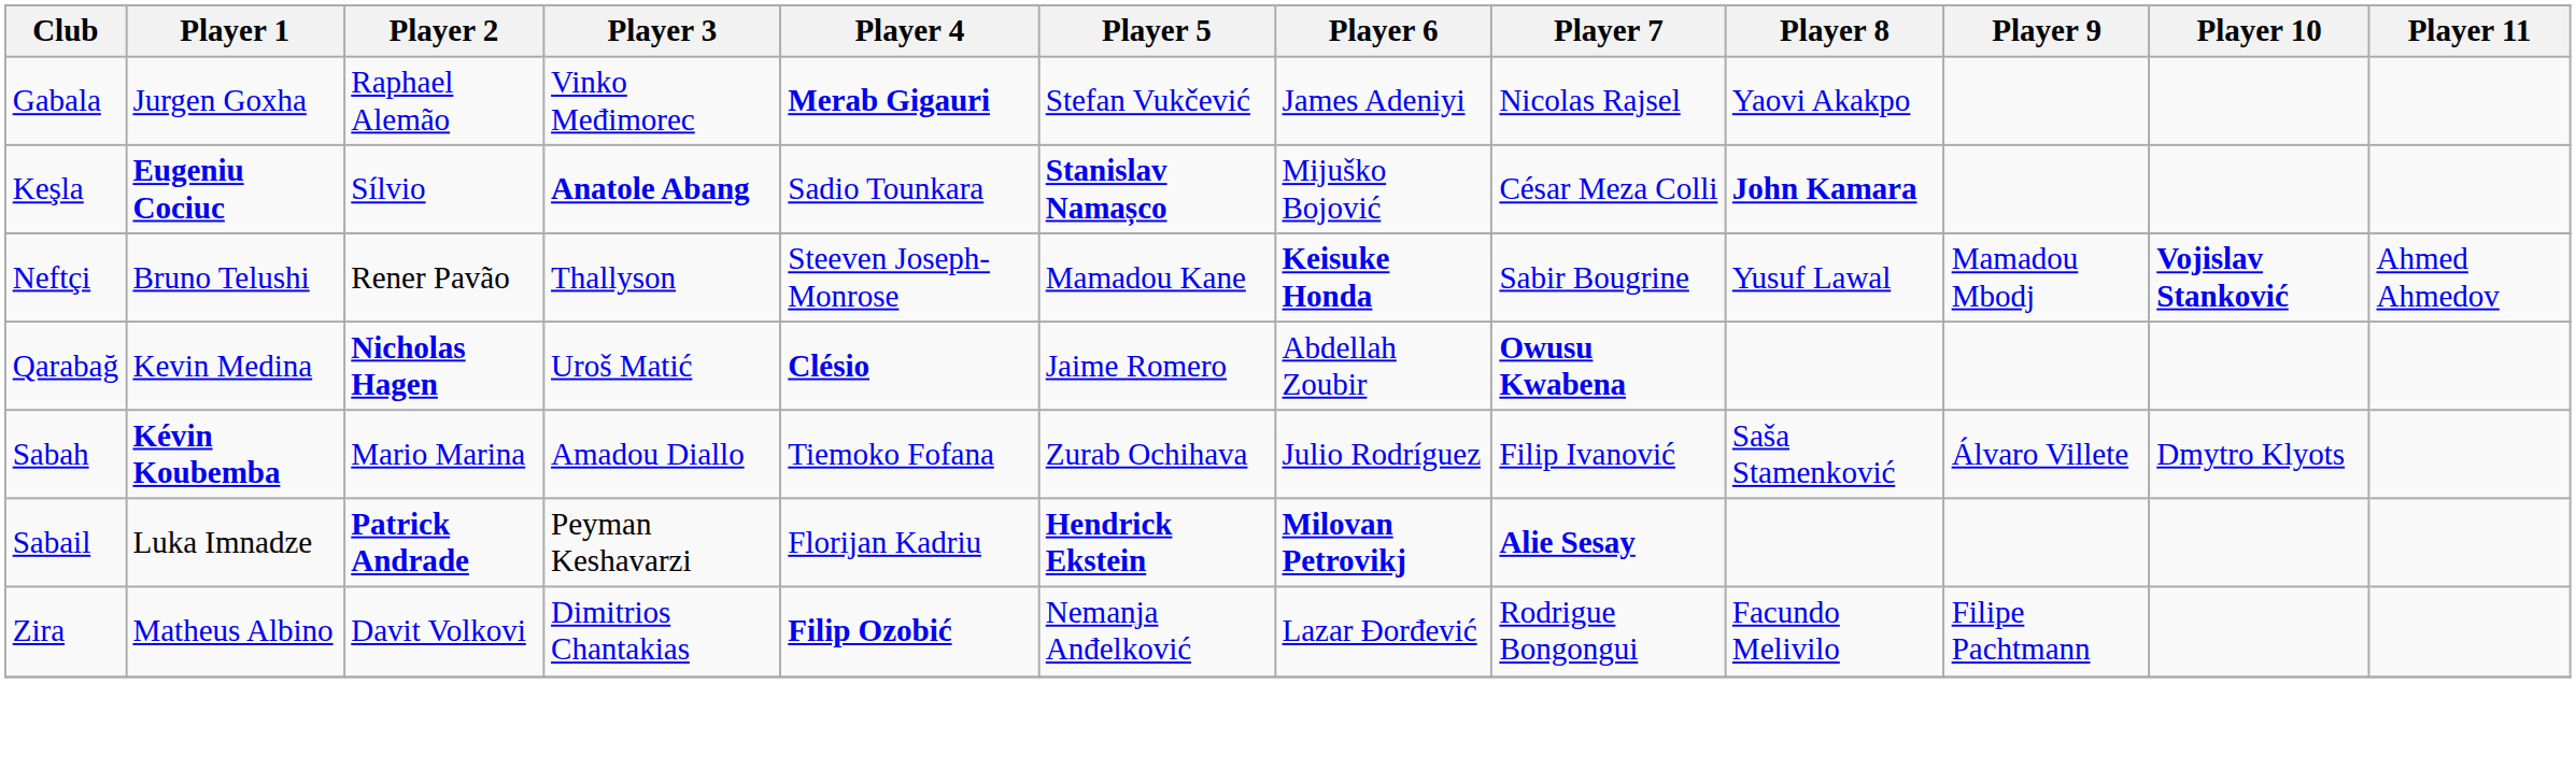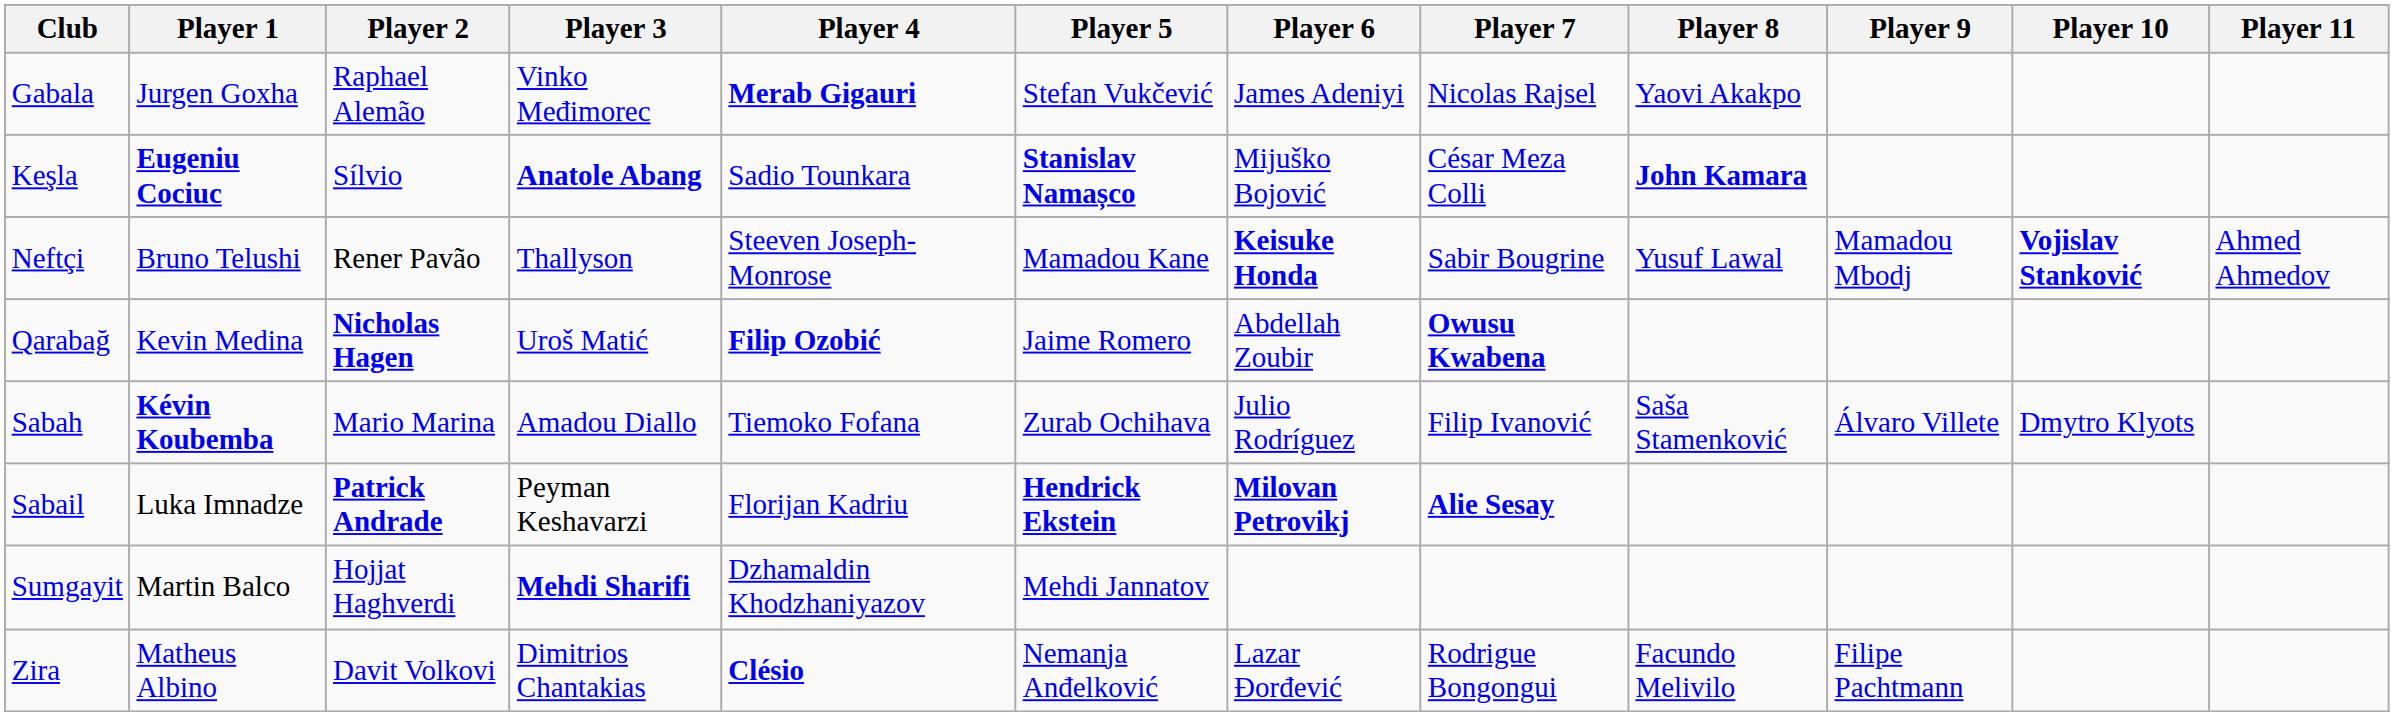 <table class="wikitable" style="font-size:95%;">
 <tr>
 <th>Club</th>
 <th>Player 1</th>
 <th>Player 2</th>
 <th>Player 3</th>
 <th>Player 4</th>
 <th>Player 5</th>
 <th>Player 6</th>
 <th>Player 7</th>
 <th>Player 8</th>
 <th>Player 9</th>
 <th>Player 10</th>
 <th>Player 11</th>
 </tr>
 <tr>
 <td><a href='#'>Gabala</a></td>
 <td> <a href='#'>Jurgen Goxha</a></td>
 <td> <a href='#'>Raphael Alemão</a></td>
 <td> <a href='#'>Vinko Međimorec</a></td>
 <td> <strong><a href='#'>Merab Gigauri</a></strong></td>
 <td> <a href='#'>Stefan Vukčević</a></td>
 <td> <a href='#'>James Adeniyi</a></td>
 <td> <a href='#'>Nicolas Rajsel</a></td>
 <td> <a href='#'>Yaovi Akakpo</a></td>
 <td></td>
 <td></td>
 <td></td>
 </tr>
 <tr>
 <td><a href='#'>Keşla</a></td>
 <td> <strong><a href='#'>Eugeniu Cociuc</a></strong></td>
 <td> <a href='#'>Sílvio</a></td>
 <td> <strong><a href='#'>Anatole Abang</a></strong></td>
 <td> <a href='#'>Sadio Tounkara</a></td>
 <td> <strong><a href='#'>Stanislav Namașco</a></strong></td>
 <td> <a href='#'>Mijuško Bojović</a></td>
 <td> <a href='#'>César Meza Colli</a></td>
 <td> <strong><a href='#'>John Kamara</a></strong></td>
 <td></td>
 <td></td>
 <td></td>
 </tr>
 <tr>
 <td><a href='#'>Neftçi</a></td>
 <td> <a href='#'>Bruno Telushi</a></td>
 <td> Rener Pavão</td>
 <td> <a href='#'>Thallyson</a></td>
 <td> <a href='#'>Steeven Joseph-Monrose</a></td>
 <td> <a href='#'>Mamadou Kane</a></td>
 <td> <strong><a href='#'>Keisuke Honda</a></strong></td>
 <td> <a href='#'>Sabir Bougrine</a></td>
 <td> <a href='#'>Yusuf Lawal</a></td>
 <td> <a href='#'>Mamadou Mbodj</a></td>
 <td> <strong><a href='#'>Vojislav Stanković</a></strong></td>
 <td> <a href='#'>Ahmed Ahmedov</a></td>
 </tr>
 <tr>
 <td><a href='#'>Qarabağ</a></td>
 <td> <a href='#'>Kevin Medina</a></td>
 <td> <strong><a href='#'>Nicholas Hagen</a></strong></td>
 <td> <a href='#'>Uroš Matić</a></td>
-<td> <strong><a href='#'>Clésio</a></strong></td>
+<td> <strong><a href='#'>Filip Ozobić</a></strong></td>
 <td> <a href='#'>Jaime Romero</a></td>
 <td> <a href='#'>Abdellah Zoubir</a></td>
 <td> <strong><a href='#'>Owusu Kwabena</a></strong></td>
 <td></td>
 <td></td>
 <td></td>
 <td></td>
 </tr>
 <tr>
 <td><a href='#'>Sabah</a></td>
 <td> <strong><a href='#'>Kévin Koubemba</a></strong></td>
 <td> <a href='#'>Mario Marina</a></td>
 <td> <a href='#'>Amadou Diallo</a></td>
 <td> <a href='#'>Tiemoko Fofana</a></td>
 <td> <a href='#'>Zurab Ochihava</a></td>
 <td> <a href='#'>Julio Rodríguez</a></td>
 <td> <a href='#'>Filip Ivanović</a></td>
 <td> <a href='#'>Saša Stamenković</a></td>
 <td> <a href='#'>Álvaro Villete</a></td>
 <td> <a href='#'>Dmytro Klyots</a></td>
 <td></td>
 </tr>
 <tr>
 <td><a href='#'>Sabail</a></td>
 <td> Luka Imnadze</td>
 <td> <strong><a href='#'>Patrick Andrade</a></strong></td>
 <td> Peyman Keshavarzi</td>
 <td> <a href='#'>Florijan Kadriu</a></td>
 <td> <strong><a href='#'>Hendrick Ekstein</a></strong></td>
 <td> <strong><a href='#'>Milovan Petrovikj</a></strong></td>
 <td> <strong><a href='#'>Alie Sesay</a></strong></td>
 <td></td>
 <td></td>
 <td></td>
 <td></td>
 </tr>
 <tr>
+<td><a href='#'>Sumgayit</a></td>
+<td> Martin Balco</td>
+<td> <a href='#'>Hojjat Haghverdi</a></td>
+<td> <strong><a href='#'>Mehdi Sharifi</a></strong></td>
+<td> <a href='#'>Dzhamaldin Khodzhaniyazov</a></td>
+<td> <a href='#'>Mehdi Jannatov</a></td>
+<td></td>
+<td></td>
+<td></td>
+<td></td>
+<td></td>
+<td></td>
+</tr>
+<tr>
 <td><a href='#'>Zira</a></td>
 <td> <a href='#'>Matheus Albino</a></td>
 <td> <a href='#'>Davit Volkovi</a></td>
 <td> <a href='#'>Dimitrios Chantakias</a></td>
-<td> <strong><a href='#'>Filip Ozobić</a></strong></td>
+<td> <strong><a href='#'>Clésio</a></strong></td>
 <td> <a href='#'>Nemanja Anđelković</a></td>
 <td> <a href='#'>Lazar Đorđević</a></td>
 <td> <a href='#'>Rodrigue Bongongui</a></td>
 <td> <a href='#'>Facundo Melivilo</a></td>
 <td> <a href='#'>Filipe Pachtmann</a></td>
 <td></td>
 <td></td>
 </tr>
 <tr>
 </tr>
 </table>
